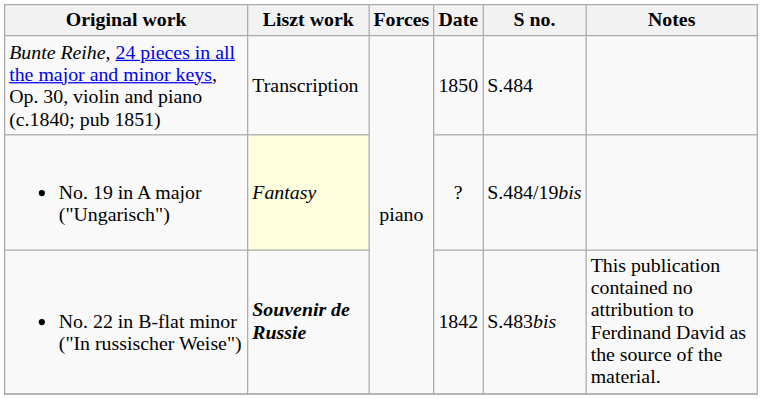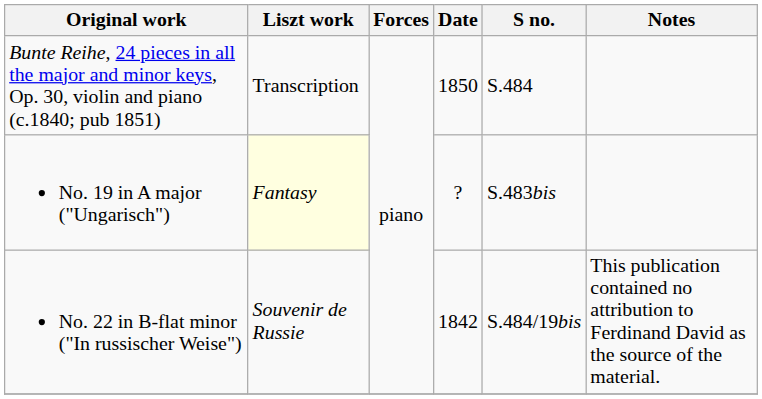 <table class="wikitable">
 <tr>
 <th>Original work</th>
 <th>Liszt work</th>
 <th>Forces</th>
 <th>Date</th>
 <th>S no.</th>
 <th>Notes</th>
 </tr>
 <tr>
 <td><em>Bunte Reihe</em>, <a href='#'>24 pieces in all the major and minor keys</a>, Op. 30, violin and piano (c.1840; pub 1851)</td>
 <td>Transcription</td>
 <td rowspan=3 style="text-align: center">piano</td>
 <td style="text-align: center">1850</td>
 <td>S.484</td>
 <td></td>
 </tr>
 <tr>
 <td><br><ul><li>No. 19 in A major ("Ungarisch")</li></ul></td>
 <td style="background: lightyellow;"><em>Fantasy</em></td>
 <td style="text-align: center">?</td>
-<td>S.484/19<em>bis</em></td>
+<td>S.483<em>bis</em></td>
 <td></td>
 </tr>
 <tr>
 <td><br><ul><li>No. 22 in B-flat minor ("In russischer Weise")</li></ul></td>
-<td><strong><em>Souvenir de Russie</em></strong></td>
+<td><em>Souvenir de Russie</em></td>
 <td style="text-align: center">1842</td>
-<td>S.483<em>bis</em></td>
+<td>S.484/19<em>bis</em></td>
 <td>This publication contained no attribution to Ferdinand David as the source of the material.</td>
 </tr>
 <tr>
 </tr>
 </table>
